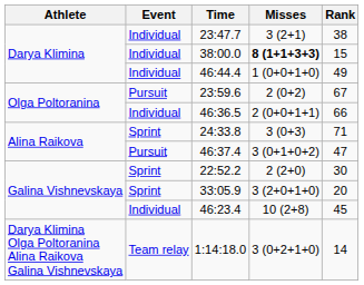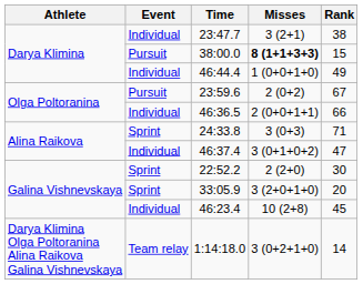 <table class="wikitable" style="font-size:90%;text-align:center;">
 <tr>
 <th>Athlete</th>
 <th>Event</th>
 <th>Time</th>
 <th>Misses</th>
 <th>Rank</th>
 </tr>
 <tr>
 <td rowspan="3" style="text-align:left;"><a href='#'>Darya Klimina</a></td>
 <td style="text-align:left;"><a href='#'>Individual</a></td>
 <td>23:47.7</td>
 <td>3 (2+1)</td>
 <td>38</td>
 </tr>
 <tr>
-<td style="text-align:left;"><a href='#'>Individual</a></td>
+<td style="text-align:left;"><a href='#'>Pursuit</a></td>
 <td>38:00.0</td>
 <td><strong>8 (1+1+3+3)</strong></td>
 <td>15</td>
 </tr>
 <tr>
 <td style="text-align:left;"><a href='#'>Individual</a></td>
 <td>46:44.4</td>
 <td>1 (0+0+1+0)</td>
 <td>49</td>
 </tr>
 <tr>
 <td rowspan="2" style="text-align:left;"><a href='#'>Olga Poltoranina</a></td>
 <td align=left><a href='#'>Pursuit</a></td>
 <td>23:59.6</td>
 <td>2 (0+2)</td>
 <td>67</td>
 </tr>
 <tr>
 <td style="text-align:left;"><a href='#'>Individual</a></td>
 <td>46:36.5</td>
 <td>2 (0+0+1+1)</td>
 <td>66</td>
 </tr>
 <tr>
 <td rowspan="2" style="text-align:left;"><a href='#'>Alina Raikova</a></td>
 <td style="text-align:left;"><a href='#'>Sprint</a></td>
 <td>24:33.8</td>
 <td>3 (0+3)</td>
 <td>71</td>
 </tr>
 <tr>
-<td style="text-align:left;"><a href='#'>Pursuit</a></td>
+<td style="text-align:left;"><a href='#'>Individual</a></td>
 <td>46:37.4</td>
 <td>3 (0+1+0+2)</td>
 <td>47</td>
 </tr>
 <tr>
 <td align=left rowspan="3"><a href='#'>Galina Vishnevskaya</a></td>
 <td align=left><a href='#'>Sprint</a></td>
 <td>22:52.2</td>
 <td>2 (2+0)</td>
 <td>30</td>
 </tr>
 <tr>
 <td align=left><a href='#'>Sprint</a></td>
 <td>33:05.9</td>
 <td>3 (2+0+1+0)</td>
 <td>20</td>
 </tr>
 <tr>
 <td style="text-align:left;"><a href='#'>Individual</a></td>
 <td>46:23.4</td>
 <td>10 (2+8)</td>
 <td>45</td>
 </tr>
 <tr>
 <td align=left><a href='#'>Darya Klimina</a><br><a href='#'>Olga Poltoranina</a><br><a href='#'>Alina Raikova</a><br><a href='#'>Galina Vishnevskaya</a></td>
 <td align=left><a href='#'>Team relay</a></td>
 <td>1:14:18.0</td>
 <td>3 (0+2+1+0)</td>
 <td>14</td>
 </tr>
 </table>
